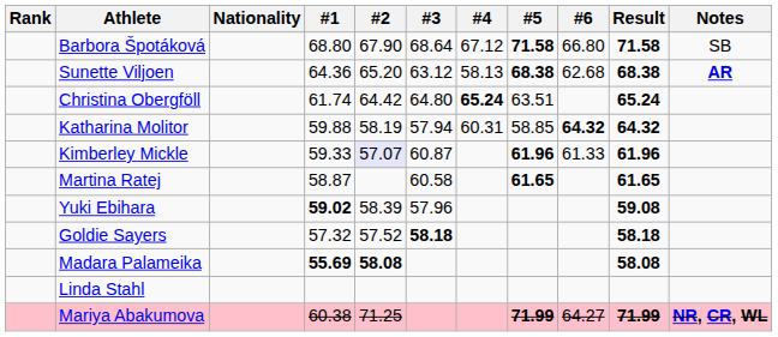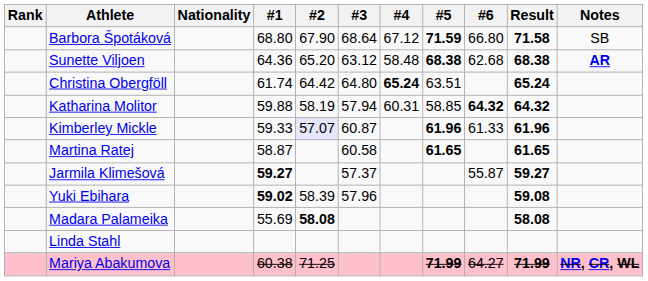 <table class="wikitable sortable" style="text-align:center">
 <tr>
 <th>Rank</th>
 <th>Athlete</th>
 <th>Nationality</th>
 <th>#1</th>
 <th>#2</th>
 <th>#3</th>
 <th>#4</th>
 <th>#5</th>
 <th>#6</th>
 <th>Result</th>
 <th>Notes</th>
 </tr>
 <tr>
 <td></td>
 <td align=left><a href='#'>Barbora Špotáková</a></td>
 <td align=left></td>
 <td>68.80</td>
 <td>67.90</td>
 <td>68.64</td>
 <td>67.12</td>
-<td><strong>71.58</strong></td>
+<td><strong>71.59</strong></td>
 <td>66.80</td>
 <td><strong>71.58</strong></td>
 <td>SB</td>
 </tr>
 <tr>
 <td></td>
 <td align=left><a href='#'>Sunette Viljoen</a></td>
 <td align=left></td>
 <td>64.36</td>
 <td>65.20</td>
 <td>63.12</td>
-<td>58.13</td>
+<td>58.48</td>
 <td><strong>68.38</strong></td>
 <td>62.68</td>
 <td><strong>68.38</strong></td>
 <td><strong><a href='#'>AR</a></strong></td>
 </tr>
 <tr>
 <td></td>
 <td align=left><a href='#'>Christina Obergföll</a></td>
 <td align=left></td>
 <td>61.74</td>
 <td>64.42</td>
 <td>64.80</td>
 <td><strong>65.24</strong></td>
 <td>63.51</td>
 <td></td>
 <td><strong>65.24</strong></td>
 <td></td>
 </tr>
 <tr>
 <td></td>
 <td align=left><a href='#'>Katharina Molitor</a></td>
 <td align=left></td>
 <td>59.88</td>
 <td>58.19</td>
 <td>57.94</td>
 <td>60.31</td>
 <td>58.85</td>
 <td><strong>64.32</strong></td>
 <td><strong>64.32</strong></td>
 <td></td>
 </tr>
 <tr>
 <td></td>
 <td align=left><a href='#'>Kimberley Mickle</a></td>
 <td align=left></td>
 <td>59.33</td>
 <td style="background: lavender;">57.07</td>
 <td>60.87</td>
 <td></td>
 <td><strong>61.96</strong></td>
 <td>61.33</td>
 <td><strong>61.96</strong></td>
 <td></td>
 </tr>
 <tr>
 <td></td>
 <td align=left><a href='#'>Martina Ratej</a></td>
 <td align=left></td>
 <td>58.87</td>
 <td></td>
 <td>60.58</td>
 <td></td>
 <td><strong>61.65</strong></td>
 <td></td>
 <td><strong>61.65</strong></td>
 <td></td>
 </tr>
 <tr>
 <td></td>
+<td align=left><a href='#'>Jarmila Klimešová</a></td>
+<td align=left></td>
+<td><strong>59.27</strong></td>
+<td></td>
+<td>57.37</td>
+<td></td>
+<td></td>
+<td>55.87</td>
+<td><strong>59.27</strong></td>
+<td></td>
+</tr>
+<tr>
+<td></td>
 <td align=left><a href='#'>Yuki Ebihara</a></td>
 <td align=left></td>
 <td><strong>59.02</strong></td>
 <td>58.39</td>
 <td>57.96</td>
 <td></td>
 <td></td>
 <td></td>
 <td><strong>59.08</strong></td>
 <td></td>
 </tr>
 <tr>
 <td></td>
-<td align=left><a href='#'>Goldie Sayers</a></td>
-<td align=left></td>
-<td>57.32</td>
-<td>57.52</td>
-<td><strong>58.18</strong></td>
-<td></td>
-<td></td>
-<td></td>
-<td><strong>58.18</strong></td>
-<td></td>
-</tr>
-<tr>
-<td></td>
 <td align=left><a href='#'>Madara Palameika</a></td>
 <td align=left></td>
-<td><strong>55.69</strong></td>
+<td>55.69</td>
 <td><strong>58.08</strong></td>
 <td></td>
 <td></td>
 <td></td>
 <td></td>
 <td><strong>58.08</strong></td>
 <td></td>
 </tr>
 <tr>
 <td></td>
 <td align=left><a href='#'>Linda Stahl</a></td>
 <td align=left></td>
 <td></td>
 <td></td>
 <td></td>
 <td></td>
 <td></td>
 <td></td>
 <td><s><strong></strong></s></td>
 <td></td>
 </tr>
 <tr bgcolor=pink>
 <td></td>
 <td align=left><a href='#'>Mariya Abakumova</a></td>
 <td align=left></td>
 <td><s>60.38</s></td>
 <td><s>71.25</s></td>
 <td></td>
 <td><s></s></td>
 <td><s><strong>71.99</strong></s></td>
 <td><s>64.27</s></td>
 <td><s><strong>71.99</strong></s></td>
 <td><strong><s><a href='#'>NR</a></s>, <s><a href='#'>CR</a></s>, <s>WL</s></strong></td>
 </tr>
 </table>
